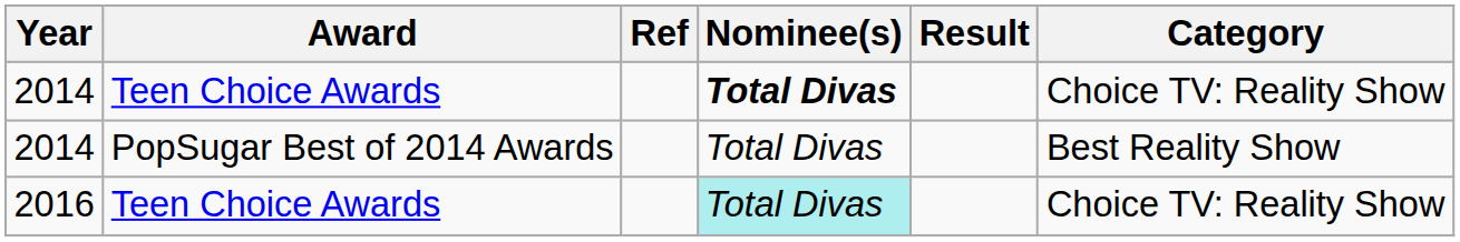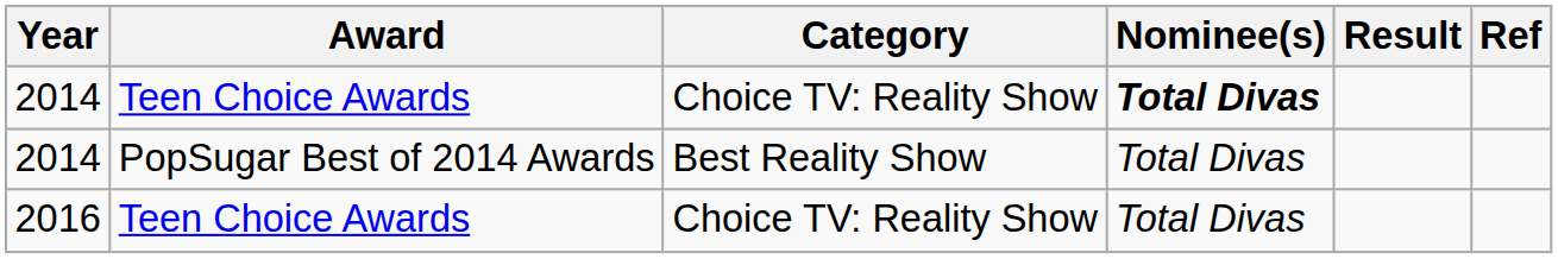 <table class="wikitable sortable">
 <tr>
 <th>Year</th>
 <th>Award</th>
-<th>Ref</th>
+<th>Category</th>
 <th>Nominee(s)</th>
 <th>Result</th>
-<th>Category</th>
+<th>Ref</th>
 </tr>
 <tr>
 <td>2014</td>
 <td><a href='#'>Teen Choice Awards</a></td>
-<td></td>
+<td>Choice TV: Reality Show</td>
 <td><strong><em>Total Divas</em></strong></td>
 <td></td>
-<td>Choice TV: Reality Show</td>
+<td></td>
 </tr>
 <tr>
 <td>2014</td>
 <td>PopSugar Best of 2014 Awards</td>
-<td></td>
+<td>Best Reality Show</td>
 <td><em>Total Divas</em></td>
 <td></td>
-<td>Best Reality Show</td>
+<td></td>
 </tr>
 <tr>
 <td>2016</td>
 <td><a href='#'>Teen Choice Awards</a></td>
+<td>Choice TV: Reality Show</td>
+<td><em>Total Divas</em></td>
 <td></td>
-<td style="background: paleturquoise;"><em>Total Divas</em></td>
 <td></td>
-<td>Choice TV: Reality Show</td>
 </tr>
 </table>
